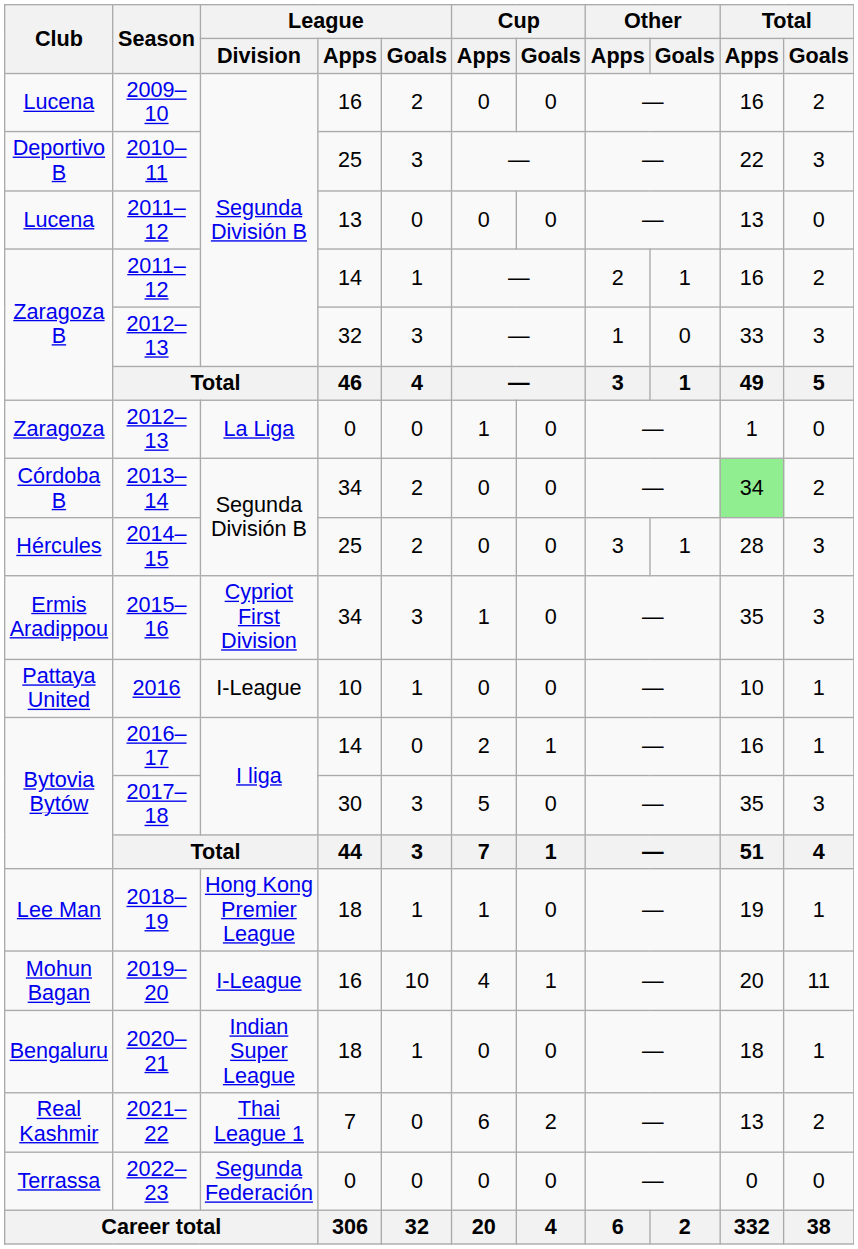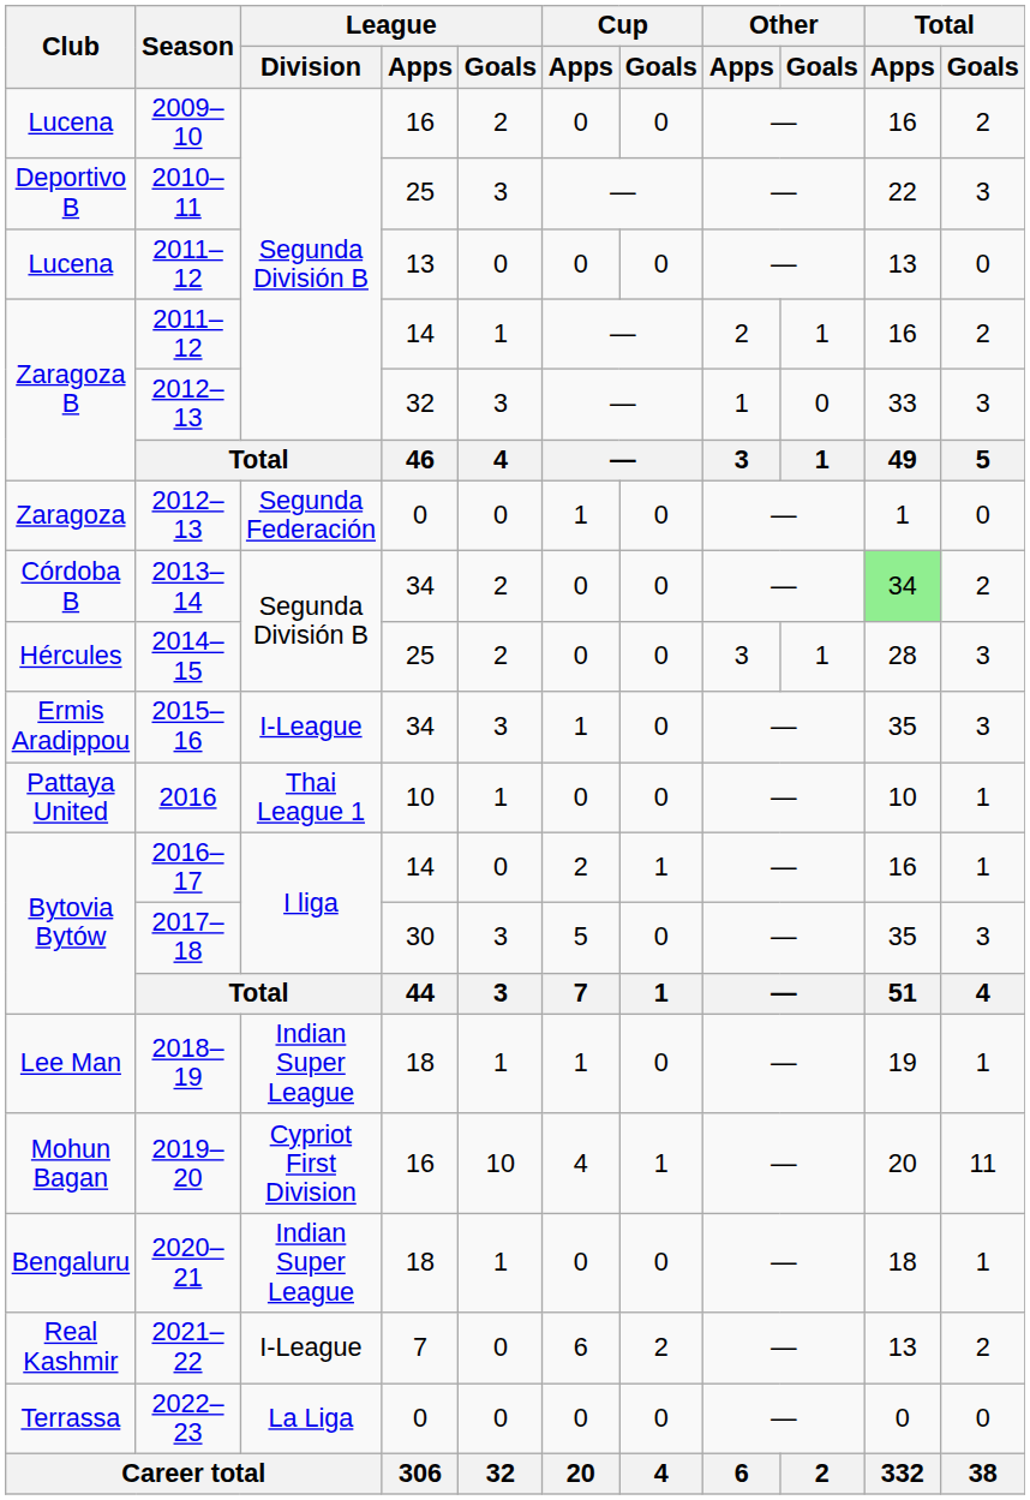 <table class="wikitable" style="text-align: center;">
 <tr>
 <th rowspan="2">Club</th>
 <th rowspan="2">Season</th>
 <th colspan="3">League</th>
 <th colspan="2">Cup</th>
 <th colspan="2">Other</th>
 <th colspan="2">Total</th>
 </tr>
 <tr>
 <th>Division</th>
 <th>Apps</th>
 <th>Goals</th>
 <th>Apps</th>
 <th>Goals</th>
 <th>Apps</th>
 <th>Goals</th>
 <th>Apps</th>
 <th>Goals</th>
 </tr>
 <tr>
 <td rowspan="1"><a href='#'>Lucena</a></td>
 <td><a href='#'>2009–10</a></td>
 <td rowspan="5"><a href='#'>Segunda División B</a></td>
 <td>16</td>
 <td>2</td>
 <td>0</td>
 <td>0</td>
 <td colspan="2">—</td>
 <td>16</td>
 <td>2</td>
 </tr>
 <tr>
 <td rowspan="1"><a href='#'>Deportivo B</a></td>
 <td><a href='#'>2010–11</a></td>
 <td>25</td>
 <td>3</td>
 <td colspan="2">—</td>
 <td colspan="2">—</td>
 <td>22</td>
 <td>3</td>
 </tr>
 <tr>
 <td rowspan="1"><a href='#'>Lucena</a></td>
 <td><a href='#'>2011–12</a></td>
 <td>13</td>
 <td>0</td>
 <td>0</td>
 <td>0</td>
 <td colspan="2">—</td>
 <td>13</td>
 <td>0</td>
 </tr>
 <tr>
 <td rowspan="3"><a href='#'>Zaragoza B</a></td>
 <td><a href='#'>2011–12</a></td>
 <td>14</td>
 <td>1</td>
 <td colspan="2">—</td>
 <td>2</td>
 <td>1</td>
 <td>16</td>
 <td>2</td>
 </tr>
 <tr>
 <td><a href='#'>2012–13</a></td>
 <td>32</td>
 <td>3</td>
 <td colspan="2">—</td>
 <td>1</td>
 <td>0</td>
 <td>33</td>
 <td>3</td>
 </tr>
 <tr>
 <th colspan="2">Total</th>
 <th>46</th>
 <th>4</th>
 <th colspan="2">—</th>
 <th>3</th>
 <th>1</th>
 <th>49</th>
 <th>5</th>
 </tr>
 <tr>
 <td rowspan="1"><a href='#'>Zaragoza</a></td>
 <td><a href='#'>2012–13</a></td>
-<td rowspan="1"><a href='#'>La Liga</a></td>
+<td rowspan="1"><a href='#'>Segunda Federación</a></td>
 <td>0</td>
 <td>0</td>
 <td>1</td>
 <td>0</td>
 <td colspan="2">—</td>
 <td>1</td>
 <td>0</td>
 </tr>
 <tr>
 <td rowspan="1"><a href='#'>Córdoba B</a></td>
 <td><a href='#'>2013–14</a></td>
 <td rowspan="2">Segunda División B</td>
 <td>34</td>
 <td>2</td>
 <td>0</td>
 <td>0</td>
 <td colspan="2">—</td>
 <td style="background: lightgreen;">34</td>
 <td>2</td>
 </tr>
 <tr>
 <td rowspan="1"><a href='#'>Hércules</a></td>
 <td><a href='#'>2014–15</a></td>
 <td>25</td>
 <td>2</td>
 <td>0</td>
 <td>0</td>
 <td>3</td>
 <td>1</td>
 <td>28</td>
 <td>3</td>
 </tr>
 <tr>
 <td rowspan="1"><a href='#'>Ermis Aradippou</a></td>
 <td><a href='#'>2015–16</a></td>
-<td rowspan="1"><a href='#'>Cypriot First Division</a></td>
+<td rowspan="1"><a href='#'>I-League</a></td>
 <td>34</td>
 <td>3</td>
 <td>1</td>
 <td>0</td>
 <td colspan="2">—</td>
 <td>35</td>
 <td>3</td>
 </tr>
 <tr>
 <td rowspan="1"><a href='#'>Pattaya United</a></td>
 <td><a href='#'>2016</a></td>
-<td rowspan="1">I-League</td>
+<td rowspan="1"><a href='#'>Thai League 1</a></td>
 <td>10</td>
 <td>1</td>
 <td>0</td>
 <td>0</td>
 <td colspan="2">—</td>
 <td>10</td>
 <td>1</td>
 </tr>
 <tr>
 <td rowspan="3"><a href='#'>Bytovia Bytów</a></td>
 <td><a href='#'>2016–17</a></td>
 <td rowspan="2"><a href='#'>I liga</a></td>
 <td>14</td>
 <td>0</td>
 <td>2</td>
 <td>1</td>
 <td colspan="2">—</td>
 <td>16</td>
 <td>1</td>
 </tr>
 <tr>
 <td><a href='#'>2017–18</a></td>
 <td>30</td>
 <td>3</td>
 <td>5</td>
 <td>0</td>
 <td colspan="2">—</td>
 <td>35</td>
 <td>3</td>
 </tr>
 <tr>
 <th colspan="2">Total</th>
 <th>44</th>
 <th>3</th>
 <th>7</th>
 <th>1</th>
 <th colspan="2">—</th>
 <th>51</th>
 <th>4</th>
 </tr>
 <tr>
 <td rowspan="1"><a href='#'>Lee Man</a></td>
 <td><a href='#'>2018–19</a></td>
-<td rowspan="1"><a href='#'>Hong Kong Premier League</a></td>
+<td rowspan="1"><a href='#'>Indian Super League</a></td>
 <td>18</td>
 <td>1</td>
 <td>1</td>
 <td>0</td>
 <td colspan="2">—</td>
 <td>19</td>
 <td>1</td>
 </tr>
 <tr>
 <td rowspan="1"><a href='#'>Mohun Bagan</a></td>
 <td><a href='#'>2019–20</a></td>
-<td rowspan="1"><a href='#'>I-League</a></td>
+<td rowspan="1"><a href='#'>Cypriot First Division</a></td>
 <td>16</td>
 <td>10</td>
 <td>4</td>
 <td>1</td>
 <td colspan="2">—</td>
 <td>20</td>
 <td>11</td>
 </tr>
 <tr>
 <td rowspan="1"><a href='#'>Bengaluru</a></td>
 <td><a href='#'>2020–21</a></td>
 <td rowspan="1"><a href='#'>Indian Super League</a></td>
 <td>18</td>
 <td>1</td>
 <td>0</td>
 <td>0</td>
 <td colspan="2">—</td>
 <td>18</td>
 <td>1</td>
 </tr>
 <tr>
 <td rowspan="1"><a href='#'>Real Kashmir</a></td>
 <td><a href='#'>2021–22</a></td>
-<td rowspan="1"><a href='#'>Thai League 1</a></td>
+<td rowspan="1">I-League</td>
 <td>7</td>
 <td>0</td>
 <td>6</td>
 <td>2</td>
 <td colspan="2">—</td>
 <td>13</td>
 <td>2</td>
 </tr>
 <tr>
 <td rowspan="1"><a href='#'>Terrassa</a></td>
 <td><a href='#'>2022–23</a></td>
-<td rowspan="1"><a href='#'>Segunda Federación</a></td>
+<td rowspan="1"><a href='#'>La Liga</a></td>
 <td>0</td>
 <td>0</td>
 <td>0</td>
 <td>0</td>
 <td colspan="2">—</td>
 <td>0</td>
 <td>0</td>
 </tr>
 <tr>
 <th colspan="3">Career total</th>
 <th>306</th>
 <th>32</th>
 <th>20</th>
 <th>4</th>
 <th>6</th>
 <th>2</th>
 <th>332</th>
 <th>38</th>
 </tr>
 </table>
